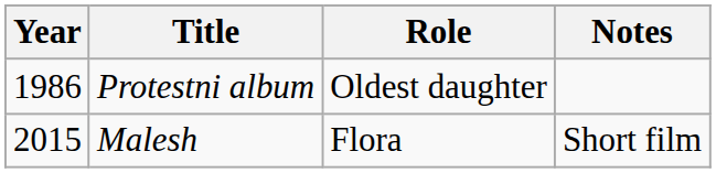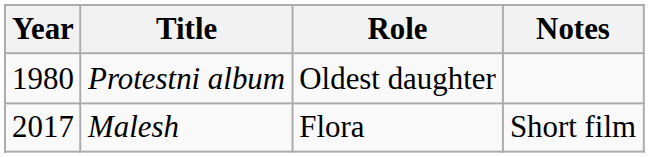 <table class="wikitable">
 <tr>
 <th>Year</th>
 <th>Title</th>
 <th>Role</th>
 <th>Notes</th>
 </tr>
 <tr>
-<td>1986</td>
+<td>1980</td>
 <td><em>Protestni album</em></td>
 <td>Oldest daughter</td>
 <td></td>
 </tr>
 <tr>
-<td>2015</td>
+<td>2017</td>
 <td><em>Malesh</em></td>
 <td>Flora</td>
 <td>Short film</td>
 </tr>
 </table>
